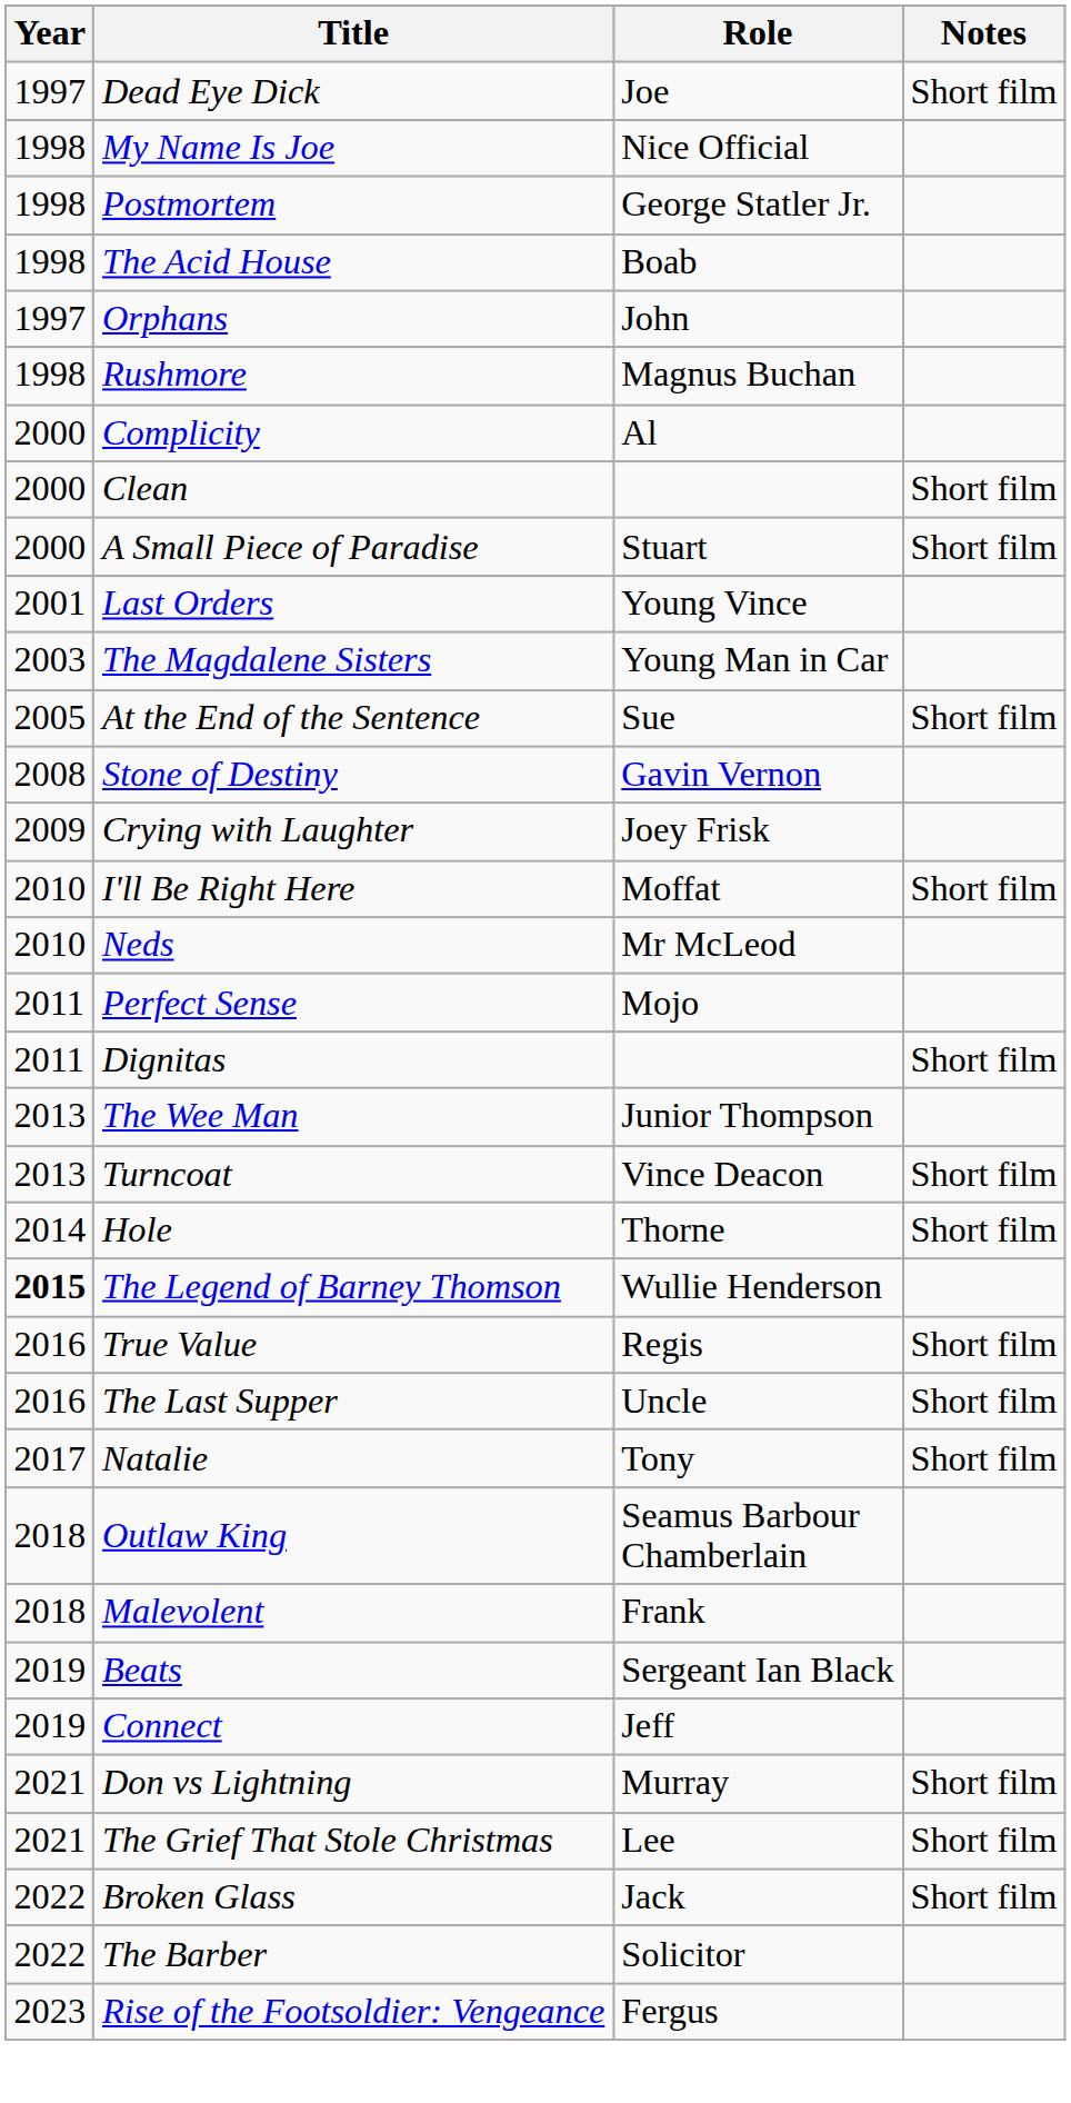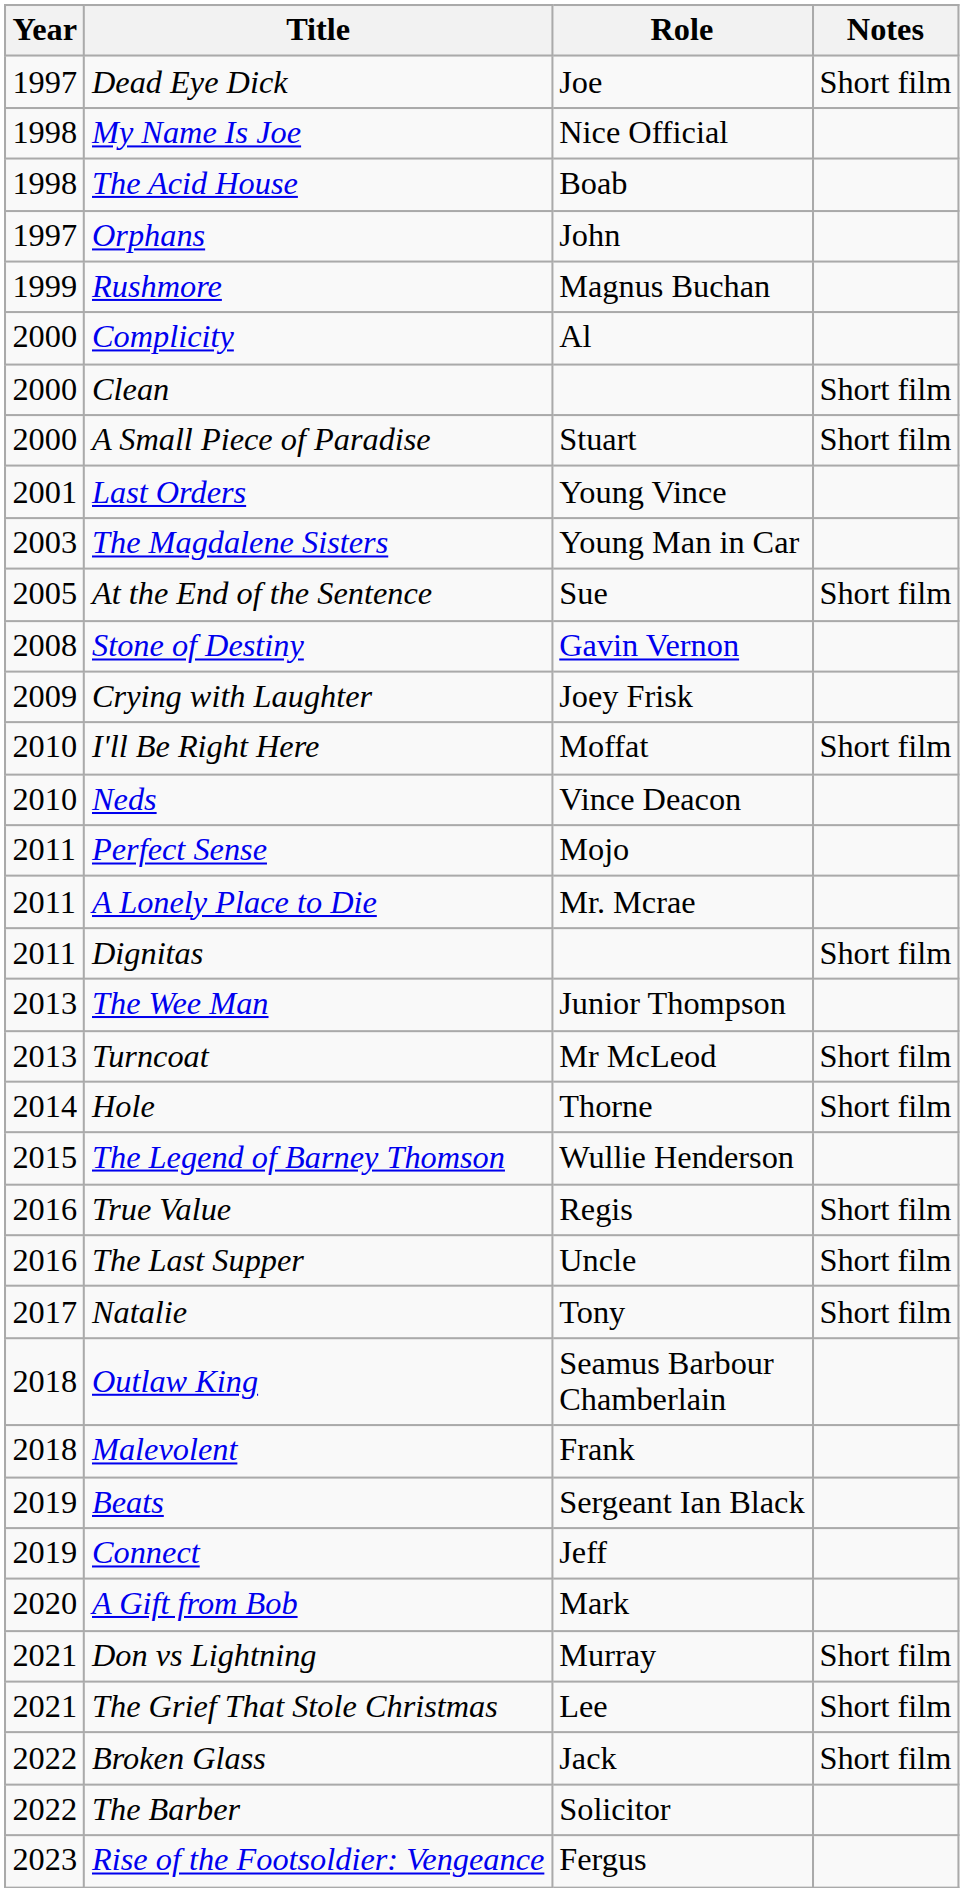 <table class="wikitable sortable">
 <tr>
 <th>Year</th>
 <th>Title</th>
 <th>Role</th>
 <th>Notes</th>
 </tr>
 <tr>
 <td>1997</td>
 <td><em>Dead Eye Dick</em></td>
 <td>Joe</td>
 <td>Short film</td>
 </tr>
 <tr>
 <td>1998</td>
 <td><em><a href='#'>My Name Is Joe</a></em></td>
 <td>Nice Official</td>
 <td></td>
 </tr>
 <tr>
 <td>1998</td>
-<td><em><a href='#'>Postmortem</a></em></td>
-<td>George Statler Jr.</td>
-<td></td>
-</tr>
-<tr>
-<td>1998</td>
 <td><em><a href='#'>The Acid House</a></em></td>
 <td>Boab</td>
 <td></td>
 </tr>
 <tr>
 <td>1997</td>
 <td><em><a href='#'>Orphans</a></em></td>
 <td>John</td>
 <td></td>
 </tr>
 <tr>
-<td>1998</td>
+<td>1999</td>
 <td><em><a href='#'>Rushmore</a></em></td>
 <td>Magnus Buchan</td>
 <td></td>
 </tr>
 <tr>
 <td>2000</td>
 <td><em><a href='#'>Complicity</a></em></td>
 <td>Al</td>
 <td></td>
 </tr>
 <tr>
 <td>2000</td>
 <td><em>Clean</em></td>
 <td></td>
 <td>Short film</td>
 </tr>
 <tr>
 <td>2000</td>
 <td><em>A Small Piece of Paradise</em></td>
 <td>Stuart</td>
 <td>Short film</td>
 </tr>
 <tr>
 <td>2001</td>
 <td><em><a href='#'>Last Orders</a></em></td>
 <td>Young Vince</td>
 <td></td>
 </tr>
 <tr>
 <td>2003</td>
 <td><em><a href='#'>The Magdalene Sisters</a></em></td>
 <td>Young Man in Car</td>
 <td></td>
 </tr>
 <tr>
 <td>2005</td>
 <td><em>At the End of the Sentence</em></td>
 <td>Sue</td>
 <td>Short film</td>
 </tr>
 <tr>
 <td>2008</td>
 <td><em><a href='#'>Stone of Destiny</a></em></td>
 <td><a href='#'>Gavin Vernon</a></td>
 <td></td>
 </tr>
 <tr>
 <td>2009</td>
 <td><em>Crying with Laughter</em></td>
 <td>Joey Frisk</td>
 <td></td>
 </tr>
 <tr>
 <td>2010</td>
 <td><em>I'll Be Right Here</em></td>
 <td>Moffat</td>
 <td>Short film</td>
 </tr>
 <tr>
 <td>2010</td>
 <td><em><a href='#'>Neds</a></em></td>
-<td>Mr McLeod</td>
+<td>Vince Deacon</td>
 <td></td>
 </tr>
 <tr>
 <td>2011</td>
 <td><em><a href='#'>Perfect Sense</a></em></td>
 <td>Mojo</td>
+<td></td>
+</tr>
+<tr>
+<td>2011</td>
+<td><em><a href='#'>A Lonely Place to Die</a></em></td>
+<td>Mr. Mcrae</td>
 <td></td>
 </tr>
 <tr>
 <td>2011</td>
 <td><em>Dignitas</em></td>
 <td></td>
 <td>Short film</td>
 </tr>
 <tr>
 <td>2013</td>
 <td><em><a href='#'>The Wee Man</a></em></td>
 <td>Junior Thompson</td>
 <td></td>
 </tr>
 <tr>
 <td>2013</td>
 <td><em>Turncoat</em></td>
-<td>Vince Deacon</td>
+<td>Mr McLeod</td>
 <td>Short film</td>
 </tr>
 <tr>
 <td>2014</td>
 <td><em>Hole</em></td>
 <td>Thorne</td>
 <td>Short film</td>
 </tr>
 <tr>
-<td><strong>2015</strong></td>
+<td>2015</td>
 <td><em><a href='#'>The Legend of Barney Thomson</a></em></td>
 <td>Wullie Henderson</td>
 <td></td>
 </tr>
 <tr>
 <td>2016</td>
 <td><em>True Value</em></td>
 <td>Regis</td>
 <td>Short film</td>
 </tr>
 <tr>
 <td>2016</td>
 <td><em>The Last Supper</em></td>
 <td>Uncle</td>
 <td>Short film</td>
 </tr>
 <tr>
 <td>2017</td>
 <td><em>Natalie</em></td>
 <td>Tony</td>
 <td>Short film</td>
 </tr>
 <tr>
 <td>2018</td>
 <td><em><a href='#'>Outlaw King</a></em></td>
 <td>Seamus Barbour<br>Chamberlain</td>
 <td></td>
 </tr>
 <tr>
 <td>2018</td>
 <td><em><a href='#'>Malevolent</a></em></td>
 <td>Frank</td>
 <td></td>
 </tr>
 <tr>
 <td>2019</td>
 <td><em><a href='#'>Beats</a></em></td>
 <td>Sergeant Ian Black</td>
 <td></td>
 </tr>
 <tr>
 <td>2019</td>
 <td><em><a href='#'>Connect</a></em></td>
 <td>Jeff</td>
 <td></td>
 </tr>
 <tr>
+<td>2020</td>
+<td><em><a href='#'>A Gift from Bob</a></em></td>
+<td>Mark</td>
+<td></td>
+</tr>
+<tr>
 <td>2021</td>
 <td><em>Don vs Lightning</em></td>
 <td>Murray</td>
 <td>Short film</td>
 </tr>
 <tr>
 <td>2021</td>
 <td><em>The Grief That Stole Christmas</em></td>
 <td>Lee</td>
 <td>Short film</td>
 </tr>
 <tr>
 <td>2022</td>
 <td><em>Broken Glass</em></td>
 <td>Jack</td>
 <td>Short film</td>
 </tr>
 <tr>
 <td>2022</td>
 <td><em>The Barber</em></td>
 <td>Solicitor</td>
 <td></td>
 </tr>
 <tr>
 <td>2023</td>
 <td><a href='#'><em>Rise of the Footsoldier: Vengeance</em></a></td>
 <td>Fergus</td>
 <td></td>
 </tr>
 </table>
